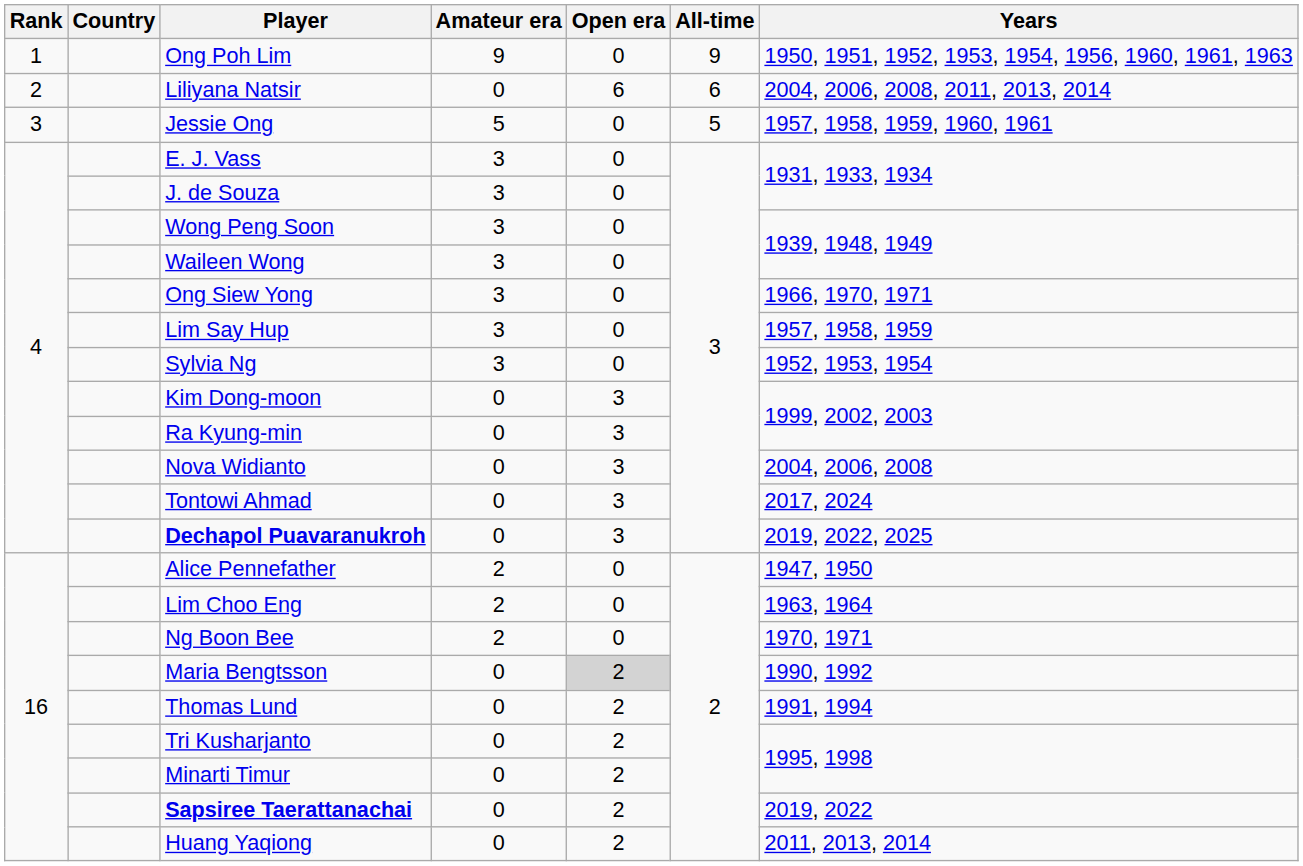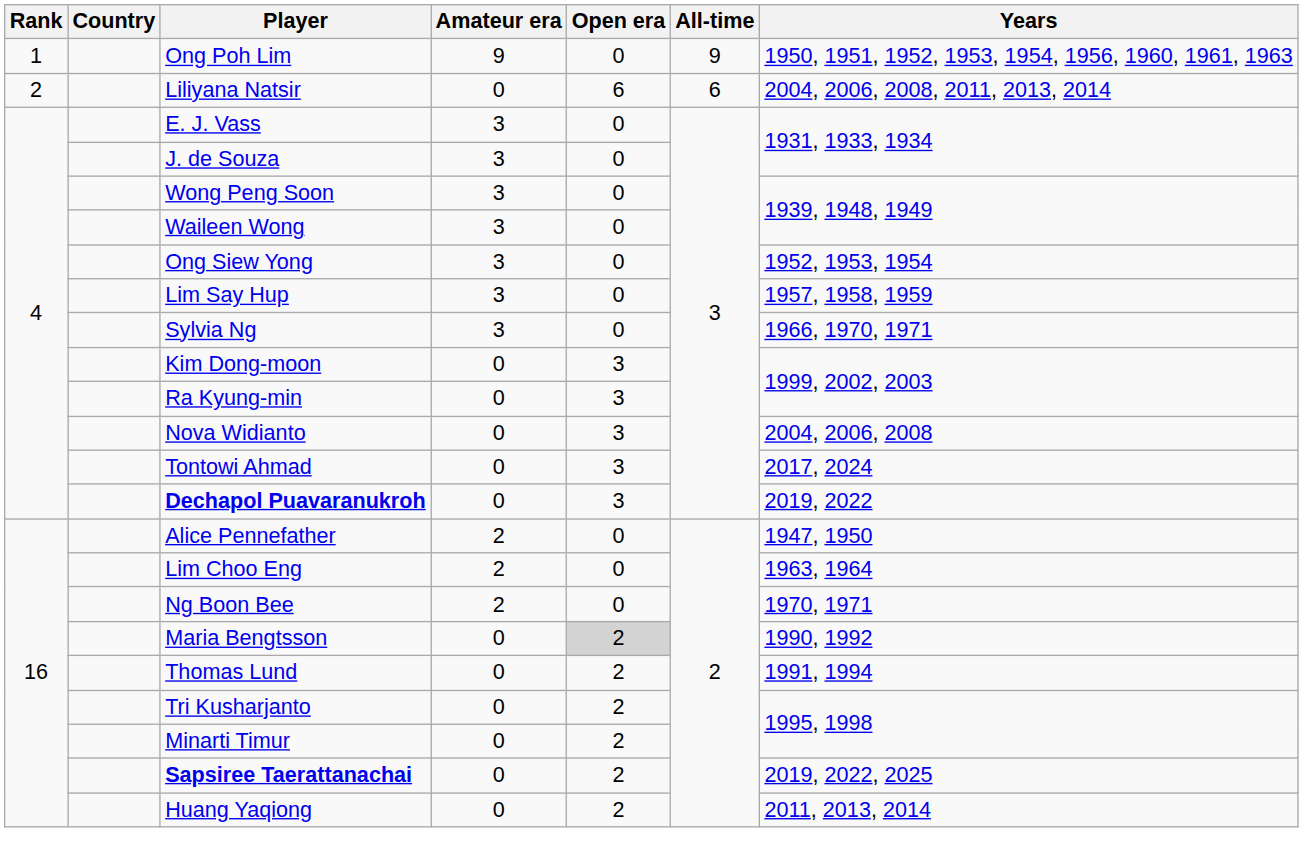 <table class="wikitable sortable">
 <tr>
 <th>Rank</th>
 <th>Country</th>
 <th>Player</th>
 <th>Amateur era</th>
 <th>Open era</th>
 <th>All-time</th>
 <th class="unsortable">Years</th>
 </tr>
 <tr>
 <td align=center>1</td>
 <td></td>
 <td><a href='#'>Ong Poh Lim</a></td>
 <td align=center>9</td>
 <td align=center>0</td>
 <td align=center>9</td>
 <td><a href='#'>1950</a>, <a href='#'>1951</a>, <a href='#'>1952</a>, <a href='#'>1953</a>, <a href='#'>1954</a>, <a href='#'>1956</a>, <a href='#'>1960</a>, <a href='#'>1961</a>, <a href='#'>1963</a></td>
 </tr>
 <tr>
 <td align=center>2</td>
 <td></td>
 <td><a href='#'>Liliyana Natsir</a></td>
 <td align=center>0</td>
 <td align=center>6</td>
 <td align=center>6</td>
 <td><a href='#'>2004</a>, <a href='#'>2006</a>, <a href='#'>2008</a>, <a href='#'>2011</a>, <a href='#'>2013</a>, <a href='#'>2014</a></td>
-</tr>
-<tr>
-<td align=center>3</td>
-<td></td>
-<td><a href='#'>Jessie Ong</a></td>
-<td align=center>5</td>
-<td align=center>0</td>
-<td align=center>5</td>
-<td><a href='#'>1957</a>, <a href='#'>1958</a>, <a href='#'>1959</a>, <a href='#'>1960</a>, <a href='#'>1961</a></td>
 </tr>
 <tr>
 <td rowspan=12 align=center>4</td>
 <td></td>
 <td><a href='#'>E. J. Vass</a></td>
 <td align=center>3</td>
 <td align=center>0</td>
 <td rowspan=12 align=center>3</td>
 <td rowspan=2><a href='#'>1931</a>, <a href='#'>1933</a>, <a href='#'>1934</a></td>
 </tr>
 <tr>
 <td></td>
 <td><a href='#'>J. de Souza</a></td>
 <td align=center>3</td>
 <td align=center>0</td>
 </tr>
 <tr>
 <td></td>
 <td><a href='#'>Wong Peng Soon</a></td>
 <td align=center>3</td>
 <td align=center>0</td>
 <td rowspan=2><a href='#'>1939</a>, <a href='#'>1948</a>, <a href='#'>1949</a></td>
 </tr>
 <tr>
 <td></td>
 <td><a href='#'>Waileen Wong</a></td>
 <td align=center>3</td>
 <td align=center>0</td>
 </tr>
 <tr>
 <td></td>
 <td><a href='#'>Ong Siew Yong</a></td>
 <td align=center>3</td>
 <td align=center>0</td>
-<td><a href='#'>1966</a>, <a href='#'>1970</a>, <a href='#'>1971</a></td>
+<td><a href='#'>1952</a>, <a href='#'>1953</a>, <a href='#'>1954</a></td>
 </tr>
 <tr>
 <td></td>
 <td><a href='#'>Lim Say Hup</a></td>
 <td align=center>3</td>
 <td align=center>0</td>
 <td><a href='#'>1957</a>, <a href='#'>1958</a>, <a href='#'>1959</a></td>
 </tr>
 <tr>
 <td></td>
 <td><a href='#'>Sylvia Ng</a></td>
 <td align=center>3</td>
 <td align=center>0</td>
-<td><a href='#'>1952</a>, <a href='#'>1953</a>, <a href='#'>1954</a></td>
+<td><a href='#'>1966</a>, <a href='#'>1970</a>, <a href='#'>1971</a></td>
 </tr>
 <tr>
 <td></td>
 <td><a href='#'>Kim Dong-moon</a></td>
 <td align=center>0</td>
 <td align=center>3</td>
 <td rowspan=2><a href='#'>1999</a>, <a href='#'>2002</a>, <a href='#'>2003</a></td>
 </tr>
 <tr>
 <td></td>
 <td><a href='#'>Ra Kyung-min</a></td>
 <td align=center>0</td>
 <td align=center>3</td>
 </tr>
 <tr>
 <td></td>
 <td><a href='#'>Nova Widianto</a></td>
 <td align=center>0</td>
 <td align=center>3</td>
 <td><a href='#'>2004</a>, <a href='#'>2006</a>, <a href='#'>2008</a></td>
 </tr>
 <tr>
 <td></td>
 <td><a href='#'>Tontowi Ahmad</a></td>
 <td align=center>0</td>
 <td align=center>3</td>
 <td><a href='#'>2017</a>, <a href='#'>2024</a></td>
 </tr>
 <tr>
 <td></td>
 <td><strong><a href='#'>Dechapol Puavaranukroh</a></strong></td>
 <td align=center>0</td>
 <td align=center>3</td>
-<td><a href='#'>2019</a>, <a href='#'>2022</a>, <a href='#'>2025</a></td>
+<td><a href='#'>2019</a>, <a href='#'>2022</a></td>
 </tr>
 <tr>
 <td rowspan=9 align=center>16</td>
 <td></td>
 <td><a href='#'>Alice Pennefather</a></td>
 <td align=center>2</td>
 <td align=center>0</td>
 <td rowspan=9 align=center>2</td>
 <td><a href='#'>1947</a>, <a href='#'>1950</a></td>
 </tr>
 <tr>
 <td></td>
 <td><a href='#'>Lim Choo Eng</a></td>
 <td align=center>2</td>
 <td align=center>0</td>
 <td><a href='#'>1963</a>, <a href='#'>1964</a></td>
 </tr>
 <tr>
 <td></td>
 <td><a href='#'>Ng Boon Bee</a></td>
 <td align=center>2</td>
 <td align=center>0</td>
 <td><a href='#'>1970</a>, <a href='#'>1971</a></td>
 </tr>
 <tr>
 <td></td>
 <td><a href='#'>Maria Bengtsson</a></td>
 <td align=center>0</td>
 <td align=center style="background: lightgrey;">2</td>
 <td><a href='#'>1990</a>, <a href='#'>1992</a></td>
 </tr>
 <tr>
 <td></td>
 <td><a href='#'>Thomas Lund</a></td>
 <td align=center>0</td>
 <td align=center>2</td>
 <td><a href='#'>1991</a>, <a href='#'>1994</a></td>
 </tr>
 <tr>
 <td></td>
 <td><a href='#'>Tri Kusharjanto</a></td>
 <td align=center>0</td>
 <td align=center>2</td>
 <td rowspan=2><a href='#'>1995</a>, <a href='#'>1998</a></td>
 </tr>
 <tr>
 <td></td>
 <td><a href='#'>Minarti Timur</a></td>
 <td align=center>0</td>
 <td align=center>2</td>
 </tr>
 <tr>
 <td></td>
 <td><strong><a href='#'>Sapsiree Taerattanachai</a></strong></td>
 <td align=center>0</td>
 <td align=center>2</td>
-<td><a href='#'>2019</a>, <a href='#'>2022</a></td>
+<td><a href='#'>2019</a>, <a href='#'>2022</a>, <a href='#'>2025</a></td>
 </tr>
 <tr>
 <td></td>
 <td><a href='#'>Huang Yaqiong</a></td>
 <td align=center>0</td>
 <td align=center>2</td>
 <td><a href='#'>2011</a>, <a href='#'>2013</a>, <a href='#'>2014</a></td>
 </tr>
 </table>
